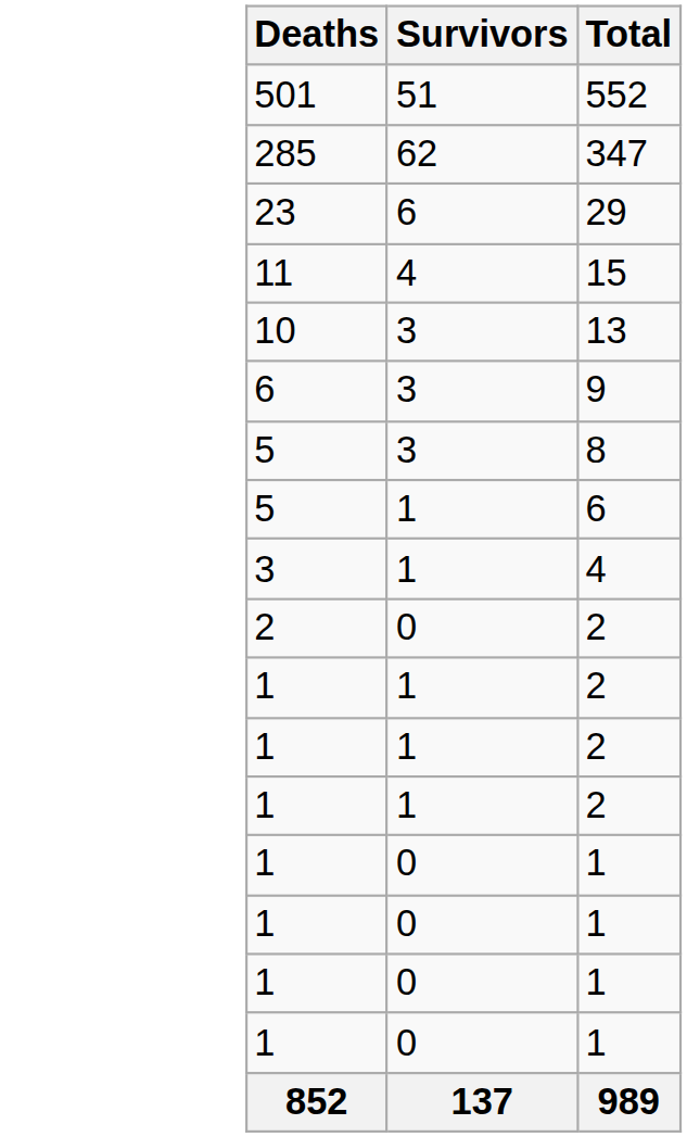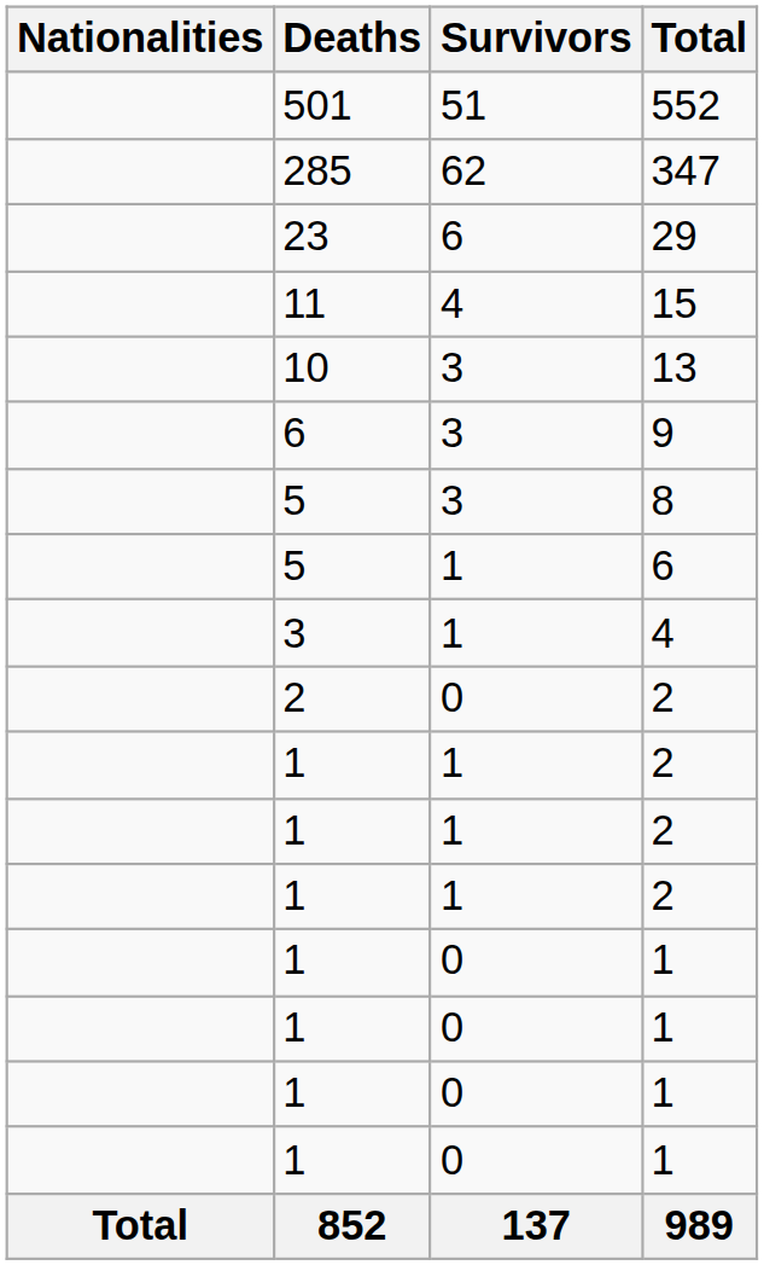 <table class="wikitable" style="float:right; margin:10px">
 <tr style="background: #E9E9E9;">
+<th>Nationalities</th>
 <th>Deaths</th>
 <th>Survivors</th>
 <th>Total</th>
 </tr>
 <tr>
+<td></td>
 <td>501</td>
 <td>51</td>
 <td>552</td>
 </tr>
 <tr>
+<td></td>
 <td>285</td>
 <td>62</td>
 <td>347</td>
 </tr>
 <tr>
+<td></td>
 <td>23</td>
 <td>6</td>
 <td>29</td>
 </tr>
 <tr>
+<td></td>
 <td>11</td>
 <td>4</td>
 <td>15</td>
 </tr>
 <tr>
+<td></td>
 <td>10</td>
 <td>3</td>
 <td>13</td>
 </tr>
 <tr>
+<td></td>
 <td>6</td>
 <td>3</td>
 <td>9</td>
 </tr>
 <tr>
+<td></td>
 <td>5</td>
 <td>3</td>
 <td>8</td>
 </tr>
 <tr>
+<td></td>
 <td>5</td>
 <td>1</td>
 <td>6</td>
 </tr>
 <tr>
+<td></td>
 <td>3</td>
 <td>1</td>
 <td>4</td>
 </tr>
 <tr>
+<td></td>
 <td>2</td>
 <td>0</td>
 <td>2</td>
 </tr>
 <tr>
+<td></td>
 <td>1</td>
 <td>1</td>
 <td>2</td>
 </tr>
 <tr>
+<td></td>
 <td>1</td>
 <td>1</td>
 <td>2</td>
 </tr>
 <tr>
+<td></td>
 <td>1</td>
 <td>1</td>
 <td>2</td>
 </tr>
 <tr>
+<td></td>
 <td>1</td>
 <td>0</td>
 <td>1</td>
 </tr>
 <tr>
+<td></td>
 <td>1</td>
 <td>0</td>
 <td>1</td>
 </tr>
 <tr>
+<td></td>
 <td>1</td>
 <td>0</td>
 <td>1</td>
 </tr>
 <tr>
+<td></td>
 <td>1</td>
 <td>0</td>
 <td>1</td>
 </tr>
 <tr>
+<th>Total</th>
 <th>852</th>
 <th>137</th>
 <th>989</th>
 </tr>
 </table>
